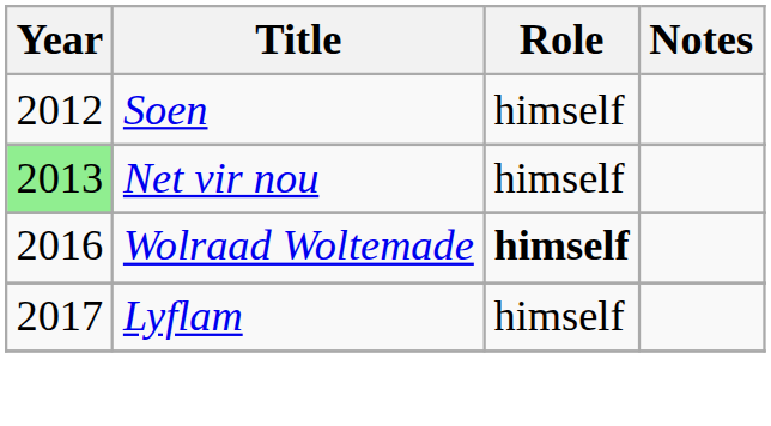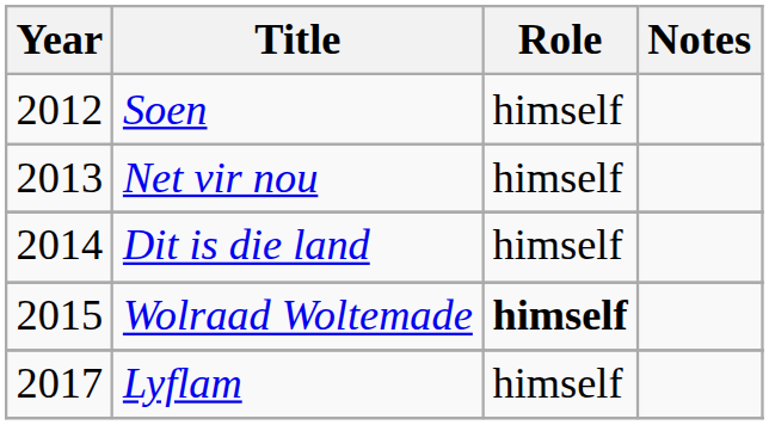 <table class="wikitable sortable">
 <tr>
 <th>Year</th>
 <th>Title</th>
 <th>Role</th>
 <th>Notes</th>
 </tr>
 <tr>
 <td>2012</td>
 <td><em><a href='#'>Soen</a></em></td>
 <td>himself</td>
 <td></td>
 </tr>
 <tr>
 </tr>
 <tr>
-<td style="background: lightgreen;">2013</td>
+<td>2013</td>
 <td><em><a href='#'>Net vir nou</a></em></td>
 <td>himself</td>
 <td></td>
 </tr>
 <tr>
 </tr>
 <tr>
+<td>2014</td>
+<td><em><a href='#'>Dit is die land</a></em></td>
+<td>himself</td>
+<td></td>
 </tr>
 <tr>
-<td>2016</td>
+</tr>
+<tr>
+<td>2015</td>
 <td><em><a href='#'>Wolraad Woltemade</a></em></td>
 <td><strong>himself</strong></td>
 <td></td>
 </tr>
 <tr>
 </tr>
 <tr>
 <td>2017</td>
 <td><em><a href='#'>Lyflam</a></em></td>
 <td>himself</td>
 <td></td>
 </tr>
 <tr>
 </tr>
 </table>
